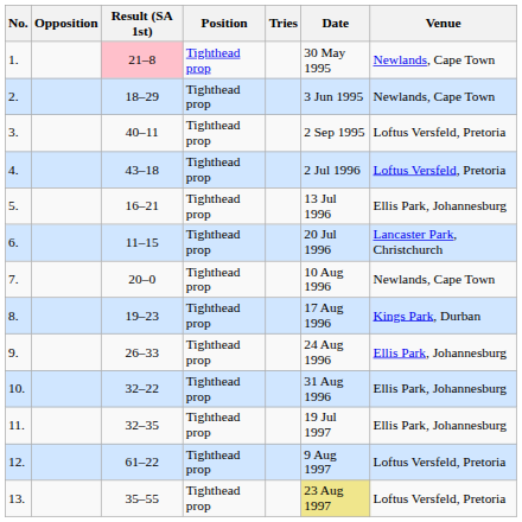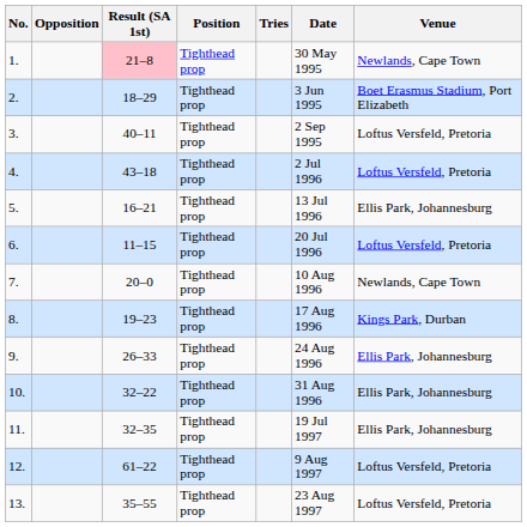 <table class="wikitable sortable">
 <tr>
 <th>No.</th>
 <th>Opposition</th>
 <th>Result (SA 1st)</th>
 <th>Position</th>
 <th>Tries</th>
 <th>Date</th>
 <th>Venue</th>
 </tr>
 <tr>
 <td>1.</td>
 <td></td>
 <td align="center" style="background: pink;">21–8</td>
 <td><a href='#'>Tighthead prop</a></td>
 <td></td>
 <td>30 May 1995</td>
 <td><a href='#'>Newlands</a>, Cape Town</td>
 </tr>
 <tr style="background: #D0E6FF;">
 <td>2.</td>
 <td></td>
 <td align="center">18–29</td>
 <td>Tighthead prop</td>
 <td></td>
 <td>3 Jun 1995</td>
-<td>Newlands, Cape Town</td>
+<td><a href='#'>Boet Erasmus Stadium</a>, Port Elizabeth</td>
 </tr>
 <tr>
 <td>3.</td>
 <td></td>
 <td align="center">40–11</td>
 <td>Tighthead prop</td>
 <td></td>
 <td>2 Sep 1995</td>
 <td>Loftus Versfeld, Pretoria</td>
 </tr>
 <tr style="background: #D0E6FF;">
 <td>4.</td>
 <td></td>
 <td align="center">43–18</td>
 <td>Tighthead prop</td>
 <td></td>
 <td>2 Jul 1996</td>
 <td><a href='#'>Loftus Versfeld</a>, Pretoria</td>
 </tr>
 <tr>
 <td>5.</td>
 <td></td>
 <td align="center">16–21</td>
 <td>Tighthead prop</td>
 <td></td>
 <td>13 Jul 1996</td>
 <td>Ellis Park, Johannesburg</td>
 </tr>
 <tr style="background: #D0E6FF;">
 <td>6.</td>
 <td></td>
 <td align="center">11–15</td>
 <td>Tighthead prop</td>
 <td></td>
 <td>20 Jul 1996</td>
-<td><a href='#'>Lancaster Park</a>, Christchurch</td>
+<td><a href='#'>Loftus Versfeld</a>, Pretoria</td>
 </tr>
 <tr>
 <td>7.</td>
 <td></td>
 <td align="center">20–0</td>
 <td>Tighthead prop</td>
 <td></td>
 <td>10 Aug 1996</td>
 <td>Newlands, Cape Town</td>
 </tr>
 <tr style="background: #D0E6FF;">
 <td>8.</td>
 <td></td>
 <td align="center">19–23</td>
 <td>Tighthead prop</td>
 <td></td>
 <td>17 Aug 1996</td>
 <td><a href='#'>Kings Park</a>, Durban</td>
 </tr>
 <tr>
 <td>9.</td>
 <td></td>
 <td align="center">26–33</td>
 <td>Tighthead prop</td>
 <td></td>
 <td>24 Aug 1996</td>
 <td><a href='#'>Ellis Park</a>, Johannesburg</td>
 </tr>
 <tr style="background: #D0E6FF;">
 <td>10.</td>
 <td></td>
 <td align="center">32–22</td>
 <td>Tighthead prop</td>
 <td></td>
 <td>31 Aug 1996</td>
 <td>Ellis Park, Johannesburg</td>
 </tr>
 <tr>
 <td>11.</td>
 <td></td>
 <td align="center">32–35</td>
 <td>Tighthead prop</td>
 <td></td>
 <td>19 Jul 1997</td>
 <td>Ellis Park, Johannesburg</td>
 </tr>
 <tr style="background: #D0E6FF;">
 <td>12.</td>
 <td></td>
 <td align="center">61–22</td>
 <td>Tighthead prop</td>
 <td></td>
 <td>9 Aug 1997</td>
 <td>Loftus Versfeld, Pretoria</td>
 </tr>
 <tr>
 <td>13.</td>
 <td></td>
 <td align="center">35–55</td>
 <td>Tighthead prop</td>
 <td></td>
-<td style="background: khaki;">23 Aug 1997</td>
+<td>23 Aug 1997</td>
 <td>Loftus Versfeld, Pretoria</td>
 </tr>
 </table>
